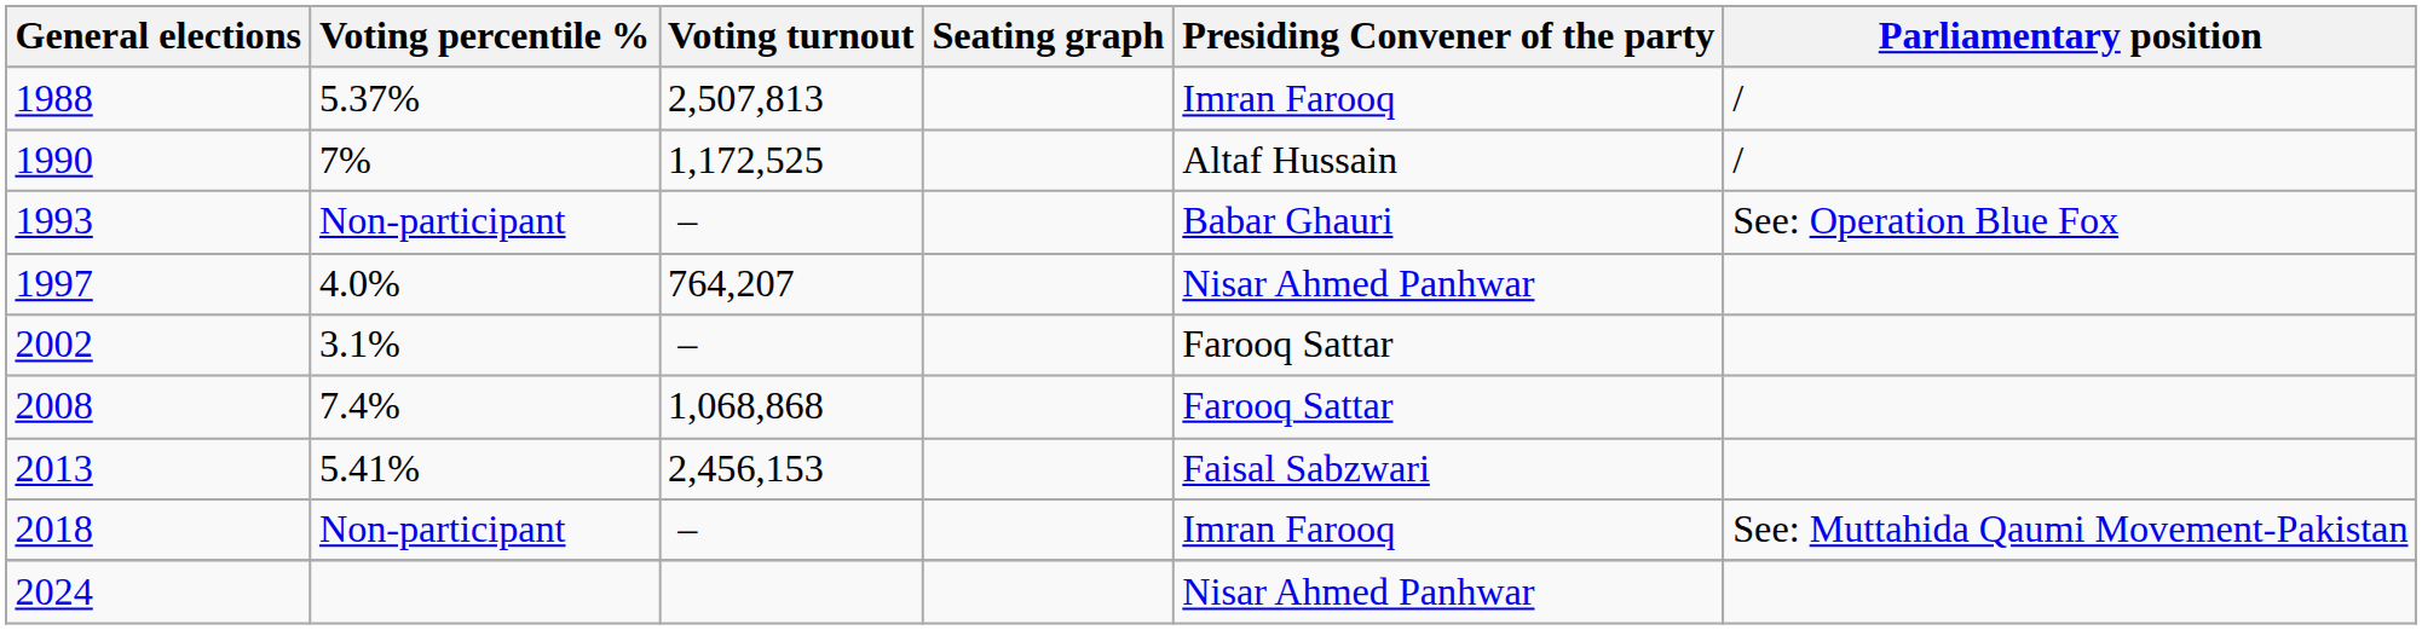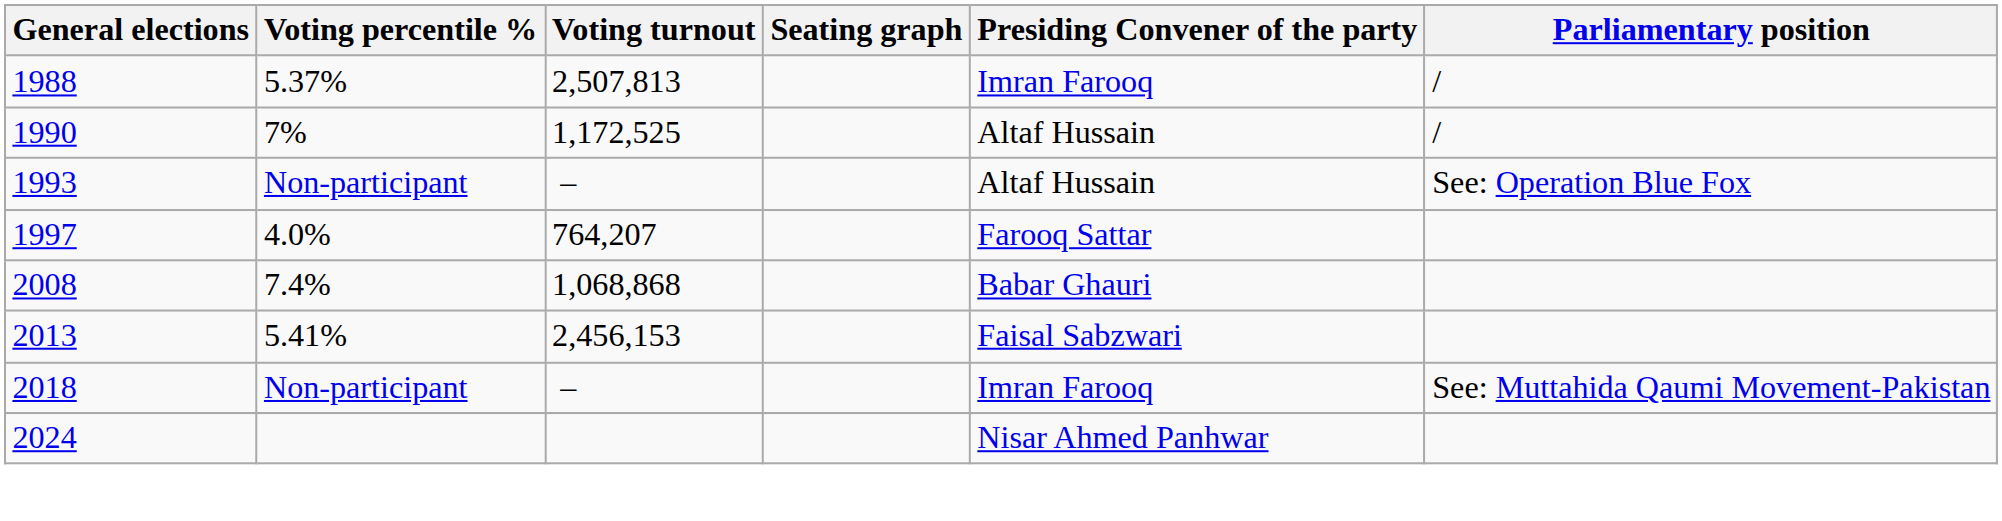 <table class="wikitable sortable">
 <tr>
 <th>General elections</th>
 <th>Voting percentile %</th>
 <th>Voting turnout</th>
 <th>Seating graph</th>
 <th>Presiding Convener of the party</th>
 <th><a href='#'>Parliamentary</a> position</th>
 </tr>
 <tr>
 <td><a href='#'>1988</a></td>
 <td>5.37%</td>
 <td>2,507,813</td>
 <td></td>
 <td><a href='#'>Imran Farooq</a></td>
 <td>/</td>
 </tr>
 <tr>
 <td><a href='#'>1990</a></td>
 <td>7%</td>
 <td>1,172,525</td>
 <td></td>
 <td>Altaf Hussain</td>
 <td>/</td>
 </tr>
 <tr>
 <td><a href='#'>1993</a></td>
 <td><a href='#'>Non-participant</a></td>
 <td> –</td>
 <td></td>
-<td><a href='#'>Babar Ghauri</a></td>
+<td>Altaf Hussain</td>
 <td>See: <a href='#'>Operation Blue Fox</a></td>
 </tr>
 <tr>
 <td><a href='#'>1997</a></td>
 <td>4.0%</td>
 <td>764,207</td>
 <td></td>
-<td><a href='#'>Nisar Ahmed Panhwar</a></td>
-<td></td>
-</tr>
-<tr>
-<td><a href='#'>2002</a></td>
-<td>3.1%</td>
-<td> –</td>
-<td></td>
-<td>Farooq Sattar</td>
+<td><a href='#'>Farooq Sattar</a></td>
 <td></td>
 </tr>
 <tr>
 <td><a href='#'>2008</a></td>
 <td>7.4%</td>
 <td>1,068,868</td>
 <td></td>
-<td><a href='#'>Farooq Sattar</a></td>
+<td><a href='#'>Babar Ghauri</a></td>
 <td></td>
 </tr>
 <tr>
 <td><a href='#'>2013</a></td>
 <td>5.41%</td>
 <td>2,456,153</td>
 <td></td>
 <td><a href='#'>Faisal Sabzwari</a></td>
 <td></td>
 </tr>
 <tr>
 <td><a href='#'>2018</a></td>
 <td><a href='#'>Non-participant</a></td>
 <td> –</td>
 <td></td>
 <td><a href='#'>Imran Farooq</a></td>
 <td>See: <a href='#'>Muttahida Qaumi Movement-Pakistan</a></td>
 </tr>
 <tr>
 </tr>
 <tr>
 <td><a href='#'>2024</a></td>
 <td></td>
 <td></td>
 <td></td>
 <td><a href='#'>Nisar Ahmed Panhwar</a></td>
 <td></td>
 </tr>
 </table>
